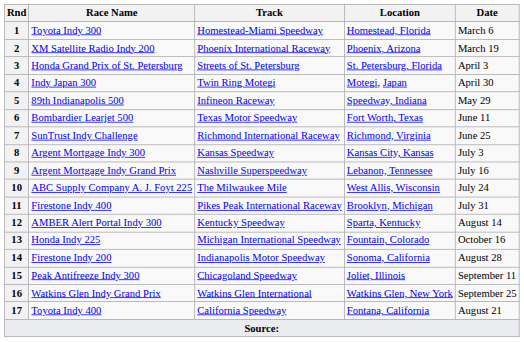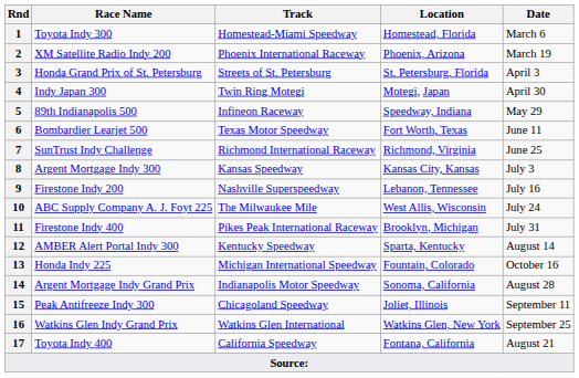 <table class="wikitable" style="font-size: 85%">
 <tr>
 <th>Rnd</th>
 <th>Race Name</th>
 <th>Track</th>
 <th>Location</th>
 <th>Date</th>
 </tr>
 <tr>
 <th>1</th>
 <td><a href='#'>Toyota Indy 300</a></td>
 <td> <a href='#'>Homestead-Miami Speedway</a></td>
 <td><a href='#'>Homestead, Florida</a></td>
 <td>March 6</td>
 </tr>
 <tr>
 <th>2</th>
 <td><a href='#'>XM Satellite Radio Indy 200</a></td>
 <td> <a href='#'>Phoenix International Raceway</a></td>
 <td><a href='#'>Phoenix, Arizona</a></td>
 <td>March 19</td>
 </tr>
 <tr>
 <th>3</th>
 <td><a href='#'>Honda Grand Prix of St. Petersburg</a></td>
 <td> <a href='#'>Streets of St. Petersburg</a></td>
 <td><a href='#'>St. Petersburg, Florida</a></td>
 <td>April 3</td>
 </tr>
 <tr>
 <th>4</th>
 <td><a href='#'>Indy Japan 300</a></td>
 <td> <a href='#'>Twin Ring Motegi</a></td>
 <td><a href='#'>Motegi</a>, <a href='#'>Japan</a></td>
 <td>April 30</td>
 </tr>
 <tr>
 <th>5</th>
 <td><a href='#'>89th Indianapolis 500</a></td>
 <td> <a href='#'>Infineon Raceway</a></td>
 <td><a href='#'>Speedway, Indiana</a></td>
 <td>May 29</td>
 </tr>
 <tr>
 <th>6</th>
 <td><a href='#'>Bombardier Learjet 500</a></td>
 <td> <a href='#'>Texas Motor Speedway</a></td>
 <td><a href='#'>Fort Worth, Texas</a></td>
 <td>June 11</td>
 </tr>
 <tr>
 <th>7</th>
 <td><a href='#'>SunTrust Indy Challenge</a></td>
 <td> <a href='#'>Richmond International Raceway</a></td>
 <td><a href='#'>Richmond, Virginia</a></td>
 <td>June 25</td>
 </tr>
 <tr>
 <th>8</th>
 <td><a href='#'>Argent Mortgage Indy 300</a></td>
 <td> <a href='#'>Kansas Speedway</a></td>
 <td><a href='#'>Kansas City, Kansas</a></td>
 <td>July 3</td>
 </tr>
 <tr>
 <th>9</th>
-<td><a href='#'>Argent Mortgage Indy Grand Prix</a></td>
+<td><a href='#'>Firestone Indy 200</a></td>
 <td> <a href='#'>Nashville Superspeedway</a></td>
 <td><a href='#'>Lebanon, Tennessee</a></td>
 <td>July 16</td>
 </tr>
 <tr>
 <th>10</th>
 <td><a href='#'>ABC Supply Company A. J. Foyt 225</a></td>
 <td> <a href='#'>The Milwaukee Mile</a></td>
 <td><a href='#'>West Allis, Wisconsin</a></td>
 <td>July 24</td>
 </tr>
 <tr>
 <th>11</th>
 <td><a href='#'>Firestone Indy 400</a></td>
 <td> <a href='#'>Pikes Peak International Raceway</a></td>
 <td><a href='#'>Brooklyn, Michigan</a></td>
 <td>July 31</td>
 </tr>
 <tr>
 <th>12</th>
 <td><a href='#'>AMBER Alert Portal Indy 300</a></td>
 <td> <a href='#'>Kentucky Speedway</a></td>
 <td><a href='#'>Sparta, Kentucky</a></td>
 <td>August 14</td>
 </tr>
 <tr>
 <th>13</th>
 <td><a href='#'>Honda Indy 225</a></td>
 <td> <a href='#'>Michigan International Speedway</a></td>
 <td><a href='#'>Fountain, Colorado</a></td>
 <td>October 16</td>
 </tr>
 <tr>
 <th>14</th>
-<td><a href='#'>Firestone Indy 200</a></td>
+<td><a href='#'>Argent Mortgage Indy Grand Prix</a></td>
 <td> <a href='#'>Indianapolis Motor Speedway</a></td>
 <td><a href='#'>Sonoma, California</a></td>
 <td>August 28</td>
 </tr>
 <tr>
 <th>15</th>
 <td><a href='#'>Peak Antifreeze Indy 300</a></td>
 <td> <a href='#'>Chicagoland Speedway</a></td>
 <td><a href='#'>Joliet, Illinois</a></td>
 <td>September 11</td>
 </tr>
 <tr>
 <th>16</th>
 <td><a href='#'>Watkins Glen Indy Grand Prix</a></td>
 <td> <a href='#'>Watkins Glen International</a></td>
 <td><a href='#'>Watkins Glen, New York</a></td>
 <td>September 25</td>
 </tr>
 <tr>
 <th>17</th>
 <td><a href='#'>Toyota Indy 400</a></td>
 <td> <a href='#'>California Speedway</a></td>
 <td><a href='#'>Fontana, California</a></td>
 <td>August 21</td>
 </tr>
 <tr>
 <td colspan="5" style="background-color:#EAECF0;text-align:center" align="bottom"><strong>Source:</strong></td>
 </tr>
 </table>
